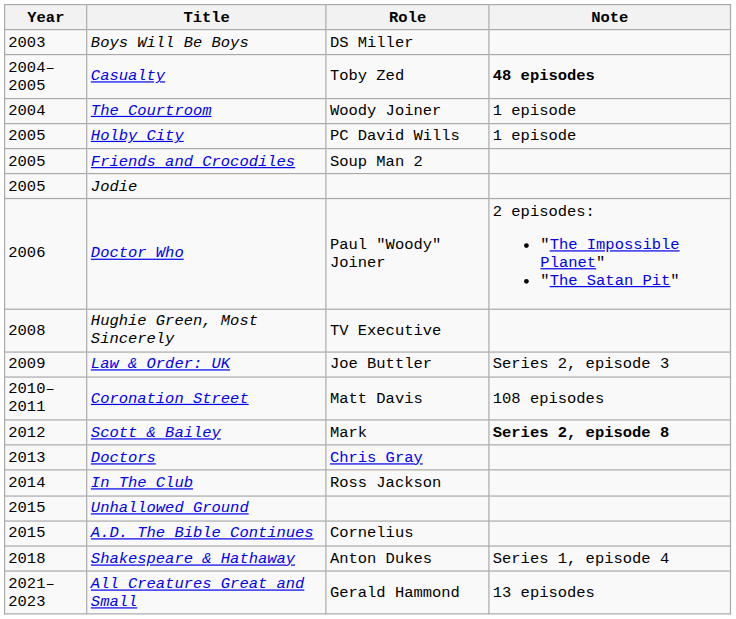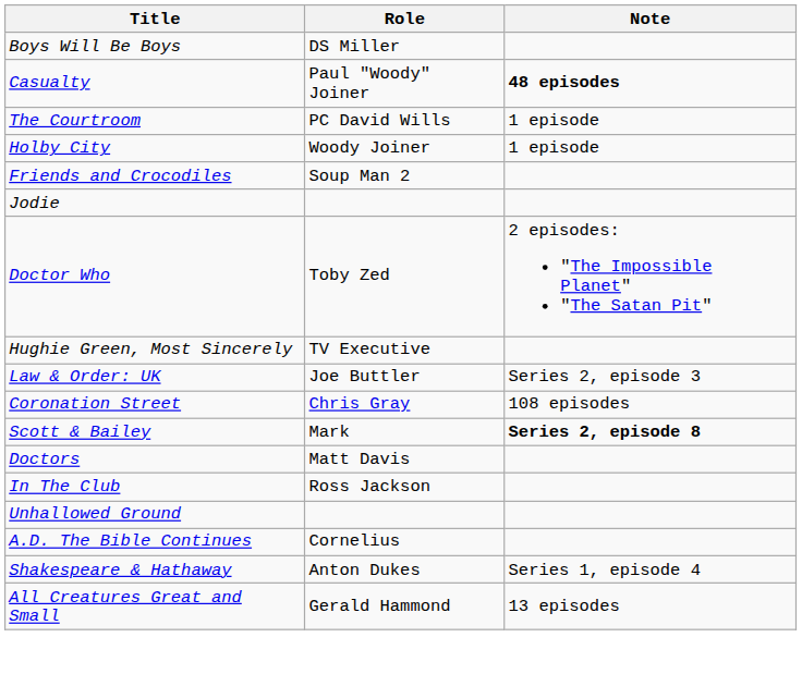 <table class="wikitable">
 <tr>
-<th>Year</th>
 <th>Title</th>
 <th>Role</th>
 <th>Note</th>
 </tr>
 <tr>
-<td>2003</td>
 <td><em>Boys Will Be Boys</em></td>
 <td>DS Miller</td>
 <td></td>
 </tr>
 <tr>
-<td>2004–2005</td>
 <td><em><a href='#'>Casualty</a></em></td>
-<td>Toby Zed</td>
+<td>Paul "Woody" Joiner</td>
 <td><strong>48 episodes</strong></td>
 </tr>
 <tr>
-<td>2004</td>
 <td><em><a href='#'>The Courtroom</a></em></td>
+<td>PC David Wills</td>
+<td>1 episode</td>
+</tr>
+<tr>
+<td><em><a href='#'>Holby City</a></em></td>
 <td>Woody Joiner</td>
 <td>1 episode</td>
 </tr>
 <tr>
-<td>2005</td>
-<td><em><a href='#'>Holby City</a></em></td>
-<td>PC David Wills</td>
-<td>1 episode</td>
-</tr>
-<tr>
-<td>2005</td>
 <td><em><a href='#'>Friends and Crocodiles</a></em></td>
 <td>Soup Man 2</td>
 <td></td>
 </tr>
 <tr>
-<td>2005</td>
 <td><em>Jodie</em></td>
 <td></td>
 <td></td>
 </tr>
 <tr>
-<td>2006</td>
 <td><em><a href='#'>Doctor Who</a></em></td>
-<td>Paul "Woody" Joiner</td>
+<td>Toby Zed</td>
 <td>2 episodes:<br><ul><li>"<a href='#'>The Impossible Planet</a>"</li><li>"<a href='#'>The Satan Pit</a>"</li></ul></td>
 </tr>
 <tr>
-<td>2008</td>
 <td><em>Hughie Green, Most Sincerely</em></td>
 <td>TV Executive</td>
 <td></td>
 </tr>
 <tr>
-<td>2009</td>
 <td><em><a href='#'>Law & Order: UK</a></em></td>
 <td>Joe Buttler</td>
 <td>Series 2, episode 3</td>
 </tr>
 <tr>
-<td>2010–2011</td>
 <td><em><a href='#'>Coronation Street</a></em></td>
-<td>Matt Davis</td>
+<td><a href='#'>Chris Gray</a></td>
 <td>108 episodes</td>
 </tr>
 <tr>
-<td>2012</td>
 <td><em><a href='#'>Scott & Bailey</a></em></td>
 <td>Mark</td>
 <td><strong>Series 2, episode 8</strong></td>
 </tr>
 <tr>
-<td>2013</td>
 <td><em><a href='#'>Doctors</a></em></td>
-<td><a href='#'>Chris Gray</a></td>
+<td>Matt Davis</td>
 <td></td>
 </tr>
 <tr>
-<td>2014</td>
 <td><em><a href='#'>In The Club</a></em></td>
 <td>Ross Jackson</td>
 <td></td>
 </tr>
 <tr>
-<td>2015</td>
 <td><em><a href='#'>Unhallowed Ground</a></em></td>
 <td></td>
 <td></td>
 </tr>
 <tr>
-<td>2015</td>
 <td><em><a href='#'>A.D. The Bible Continues</a></em></td>
 <td>Cornelius</td>
 <td></td>
 </tr>
 <tr>
-<td>2018</td>
 <td><em><a href='#'>Shakespeare & Hathaway</a></em></td>
 <td>Anton Dukes</td>
 <td>Series 1, episode 4</td>
 </tr>
 <tr>
-<td>2021–2023</td>
 <td><em><a href='#'>All Creatures Great and Small</a></em></td>
 <td>Gerald Hammond</td>
 <td>13 episodes</td>
 </tr>
 </table>
